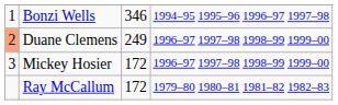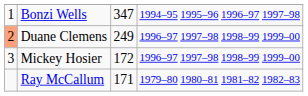 <table class="wikitable">
 <tr>
 </tr>
 <tr>
 <td>1</td>
 <td><a href='#'>Bonzi Wells</a></td>
-<td>346</td>
+<td>347</td>
 <td style="font-size:80%;"><a href='#'>1994–95</a> <a href='#'>1995–96</a> <a href='#'>1996–97</a> <a href='#'>1997–98</a></td>
 </tr>
 <tr>
 <td style="background: lightsalmon;">2</td>
 <td>Duane Clemens</td>
 <td>249</td>
 <td style="font-size:80%;"><a href='#'>1996–97</a> <a href='#'>1997–98</a> <a href='#'>1998–99</a> <a href='#'>1999–00</a></td>
 </tr>
 <tr>
 <td>3</td>
 <td>Mickey Hosier</td>
 <td>172</td>
 <td style="font-size:80%;"><a href='#'>1996–97</a> <a href='#'>1997–98</a> <a href='#'>1998–99</a> <a href='#'>1999–00</a></td>
 </tr>
 <tr>
 <td></td>
 <td><a href='#'>Ray McCallum</a></td>
-<td>172</td>
+<td>171</td>
 <td style="font-size:80%;"><a href='#'>1979–80</a> <a href='#'>1980–81</a> <a href='#'>1981–82</a> <a href='#'>1982–83</a></td>
 </tr>
 </table>
